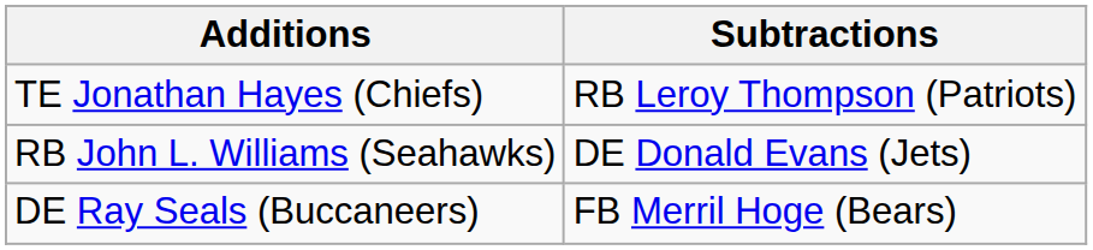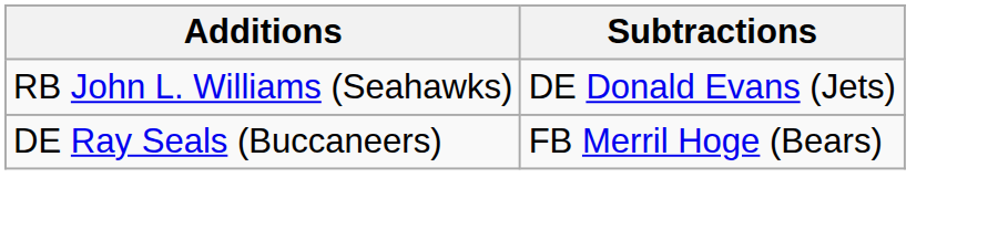 <table class="wikitable">
 <tr>
 <th>Additions</th>
 <th>Subtractions</th>
-</tr>
-<tr>
-<td>TE <a href='#'>Jonathan Hayes</a> (Chiefs)</td>
-<td>RB <a href='#'>Leroy Thompson</a> (Patriots)</td>
 </tr>
 <tr>
 <td>RB <a href='#'>John L. Williams</a> (Seahawks)</td>
 <td>DE <a href='#'>Donald Evans</a> (Jets)</td>
 </tr>
 <tr>
 <td>DE <a href='#'>Ray Seals</a> (Buccaneers)</td>
 <td>FB <a href='#'>Merril Hoge</a> (Bears)</td>
 </tr>
 </table>
